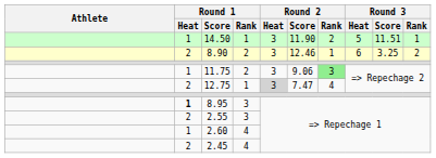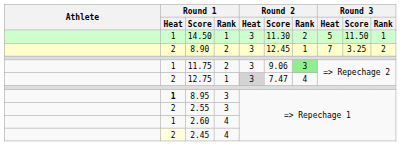 <table class=wikitable style="text-align:center">
 <tr>
 <th rowspan=2 width=250>Athlete</th>
 <th colspan=3>Round 1</th>
 <th colspan=3>Round 2</th>
 <th colspan=3>Round 3</th>
 </tr>
 <tr>
 <th width=35>Heat</th>
 <th width=40>Score</th>
 <th width=35>Rank</th>
 <th width=35>Heat</th>
 <th width=40>Score</th>
 <th width=35>Rank</th>
 <th width=35>Heat</th>
 <th width=40>Score</th>
 <th width=35>Rank</th>
 </tr>
 <tr bgcolor="ccffcc">
 <td align=left></td>
 <td>1</td>
 <td>14.50</td>
 <td>1</td>
 <td>3</td>
-<td>11.90</td>
+<td>11.30</td>
 <td>2</td>
 <td>5</td>
-<td>11.51</td>
+<td>11.50</td>
 <td>1</td>
 </tr>
 <tr bgcolor="ffffcc">
 <td align=left></td>
 <td>2</td>
 <td>8.90</td>
 <td>2</td>
 <td>3</td>
-<td>12.46</td>
+<td>12.45</td>
 <td>1</td>
-<td>6</td>
+<td>7</td>
 <td>3.25</td>
 <td>2</td>
 </tr>
 <tr bgcolor=#DDDDDD>
 <td colspan=10></td>
 </tr>
 <tr>
 <td align=left></td>
 <td>1</td>
 <td>11.75</td>
 <td>2</td>
 <td>3</td>
 <td>9.06</td>
 <td style="background: lightgreen;">3</td>
 <td rowspan=2 colspan=3>=> Repechage 2</td>
 </tr>
 <tr>
 <td align=left></td>
 <td>2</td>
 <td>12.75</td>
 <td>1</td>
 <td style="background: lightgrey;">3</td>
 <td>7.47</td>
 <td>4</td>
 </tr>
 <tr bgcolor=#DDDDDD>
 <td colspan=10></td>
 </tr>
 <tr>
 <td align=left></td>
 <td><strong>1</strong></td>
 <td>8.95</td>
 <td>3</td>
 <td rowspan=4 colspan=6>=> Repechage 1</td>
 </tr>
 <tr>
 <td align=left></td>
 <td>2</td>
 <td>2.55</td>
 <td>3</td>
 </tr>
 <tr>
 <td align=left></td>
 <td>1</td>
 <td>2.60</td>
 <td>4</td>
 </tr>
 <tr>
 <td align=left></td>
-<td>2</td>
+<td style="background: lightyellow;">2</td>
 <td>2.45</td>
 <td>4</td>
 </tr>
 </table>
